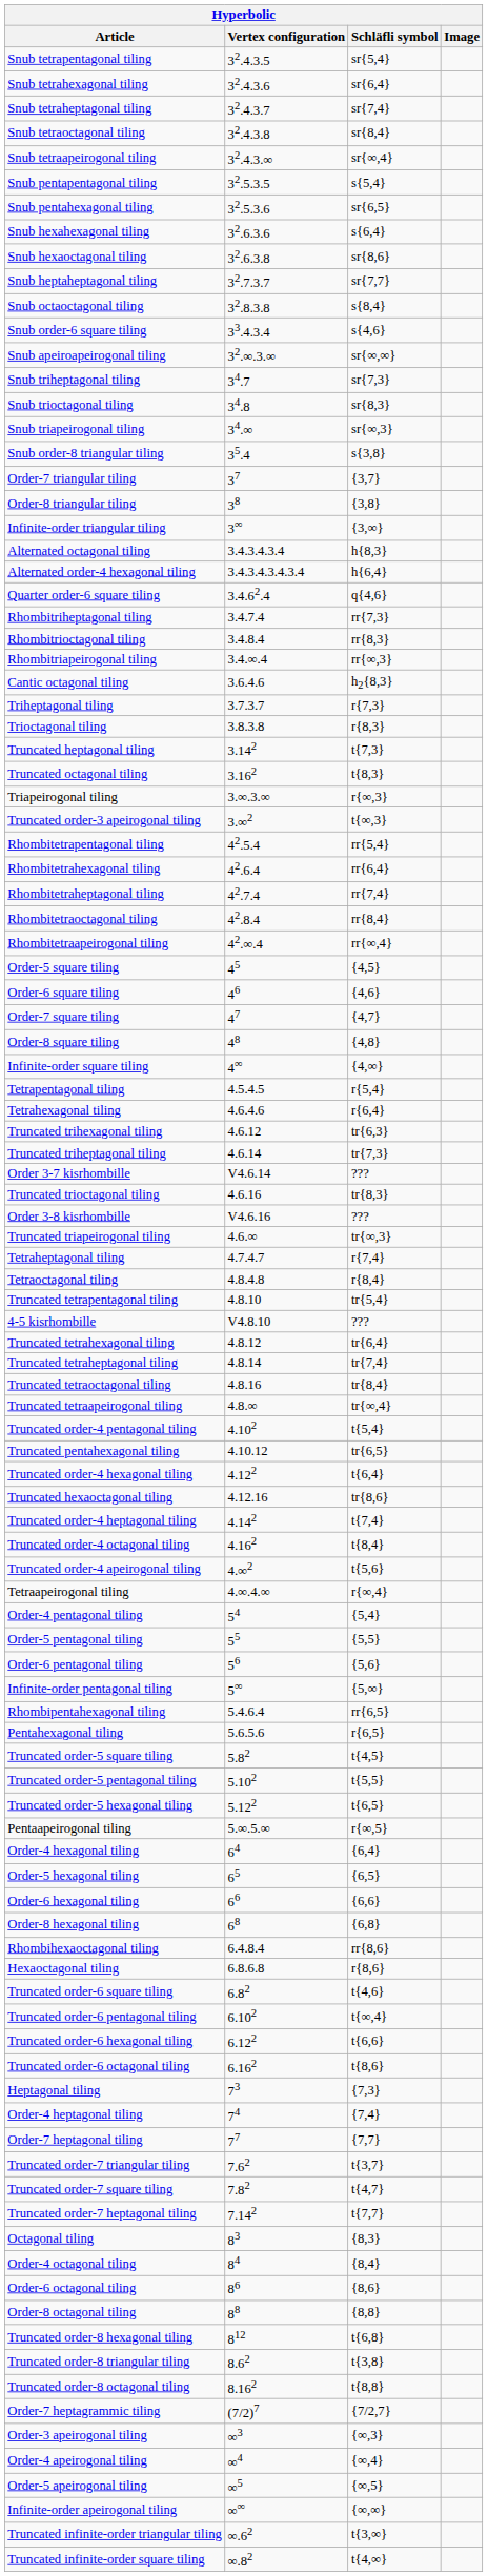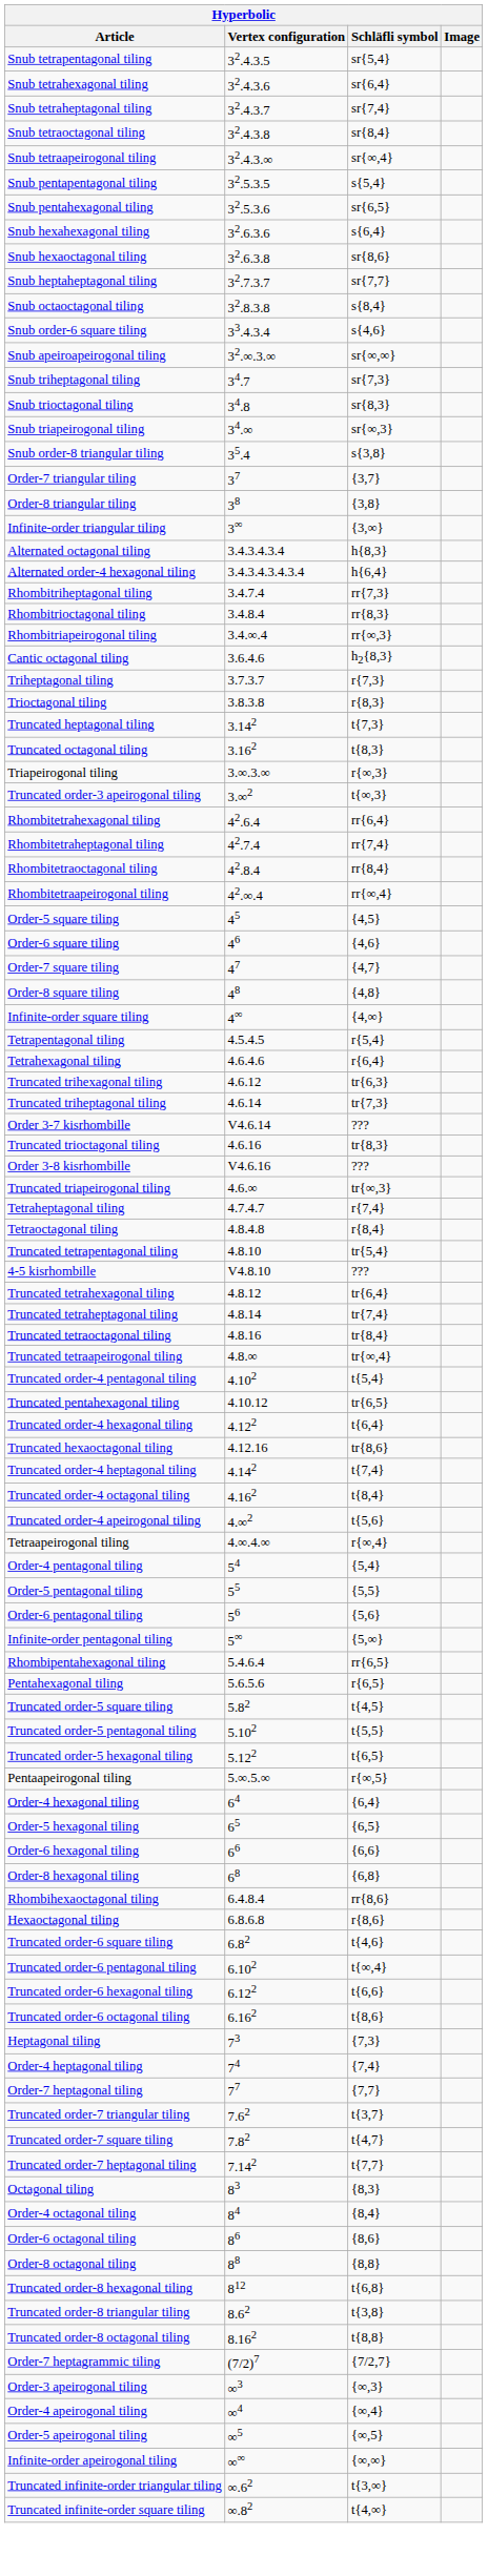 <table class="wikitable sortable">
 <tr>
 <th colspan="4"><a href='#'>Hyperbolic</a></th>
 </tr>
 <tr>
 <th>Article</th>
 <th>Vertex configuration</th>
 <th>Schläfli symbol</th>
 <th>Image</th>
 </tr>
 <tr>
 <td><a href='#'>Snub tetrapentagonal tiling</a></td>
 <td>3<sup>2</sup>.4.3.5</td>
 <td>sr{5,4}</td>
 <td></td>
 </tr>
 <tr>
 <td><a href='#'>Snub tetrahexagonal tiling</a></td>
 <td>3<sup>2</sup>.4.3.6</td>
 <td>sr{6,4}</td>
 <td></td>
 </tr>
 <tr>
 <td><a href='#'>Snub tetraheptagonal tiling</a></td>
 <td>3<sup>2</sup>.4.3.7</td>
 <td>sr{7,4}</td>
 <td></td>
 </tr>
 <tr>
 <td><a href='#'>Snub tetraoctagonal tiling</a></td>
 <td>3<sup>2</sup>.4.3.8</td>
 <td>sr{8,4}</td>
 <td></td>
 </tr>
 <tr>
 <td><a href='#'>Snub tetraapeirogonal tiling</a></td>
 <td>3<sup>2</sup>.4.3.∞</td>
 <td>sr{∞,4}</td>
 <td></td>
 </tr>
 <tr>
 <td><a href='#'>Snub pentapentagonal tiling</a></td>
 <td>3<sup>2</sup>.5.3.5</td>
 <td>s{5,4}</td>
 <td></td>
 </tr>
 <tr>
 <td><a href='#'>Snub pentahexagonal tiling</a></td>
 <td>3<sup>2</sup>.5.3.6</td>
 <td>sr{6,5}</td>
 <td></td>
 </tr>
 <tr>
 <td><a href='#'>Snub hexahexagonal tiling</a></td>
 <td>3<sup>2</sup>.6.3.6</td>
 <td>s{6,4}</td>
 <td></td>
 </tr>
 <tr>
 <td><a href='#'>Snub hexaoctagonal tiling</a></td>
 <td>3<sup>2</sup>.6.3.8</td>
 <td>sr{8,6}</td>
 <td></td>
 </tr>
 <tr>
 <td><a href='#'>Snub heptaheptagonal tiling</a></td>
 <td>3<sup>2</sup>.7.3.7</td>
 <td>sr{7,7}</td>
 <td></td>
 </tr>
 <tr>
 <td><a href='#'>Snub octaoctagonal tiling</a></td>
 <td>3<sup>2</sup>.8.3.8</td>
 <td>s{8,4}</td>
 <td></td>
 </tr>
 <tr>
 <td><a href='#'>Snub order-6 square tiling</a></td>
 <td>3<sup>3</sup>.4.3.4</td>
 <td>s{4,6}</td>
 <td></td>
 </tr>
 <tr>
 <td><a href='#'>Snub apeiroapeirogonal tiling</a></td>
 <td>3<sup>2</sup>.∞.3.∞</td>
 <td>sr{∞,∞}</td>
 <td></td>
 </tr>
 <tr>
 <td><a href='#'>Snub triheptagonal tiling</a></td>
 <td>3<sup>4</sup>.7</td>
 <td>sr{7,3}</td>
 <td></td>
 </tr>
 <tr>
 <td><a href='#'>Snub trioctagonal tiling</a></td>
 <td>3<sup>4</sup>.8</td>
 <td>sr{8,3}</td>
 <td></td>
 </tr>
 <tr>
 <td><a href='#'>Snub triapeirogonal tiling</a></td>
 <td>3<sup>4</sup>.∞</td>
 <td>sr{∞,3}</td>
 <td></td>
 </tr>
 <tr>
 <td><a href='#'>Snub order-8 triangular tiling</a></td>
 <td>3<sup>5</sup>.4</td>
 <td>s{3,8}</td>
 <td></td>
 </tr>
 <tr>
 <td><a href='#'>Order-7 triangular tiling</a></td>
 <td>3<sup>7</sup></td>
 <td>{3,7}</td>
 <td></td>
 </tr>
 <tr>
 <td><a href='#'>Order-8 triangular tiling</a></td>
 <td>3<sup>8</sup></td>
 <td>{3,8}</td>
 <td></td>
 </tr>
 <tr>
 <td><a href='#'>Infinite-order triangular tiling</a></td>
 <td>3<sup>∞</sup></td>
 <td>{3,∞}</td>
 <td></td>
 </tr>
 <tr>
 <td><a href='#'>Alternated octagonal tiling</a></td>
 <td>3.4.3.4.3.4</td>
 <td>h{8,3}</td>
 <td></td>
 </tr>
 <tr>
 <td><a href='#'>Alternated order-4 hexagonal tiling</a></td>
 <td>3.4.3.4.3.4.3.4</td>
 <td>h{6,4}</td>
 <td></td>
 </tr>
 <tr>
-<td><a href='#'>Quarter order-6 square tiling</a></td>
-<td>3.4.6<sup>2</sup>.4</td>
-<td>q{4,6}</td>
-<td></td>
-</tr>
-<tr>
 <td><a href='#'>Rhombitriheptagonal tiling</a></td>
 <td>3.4.7.4</td>
 <td>rr{7,3}</td>
 <td></td>
 </tr>
 <tr>
 <td><a href='#'>Rhombitrioctagonal tiling</a></td>
 <td>3.4.8.4</td>
 <td>rr{8,3}</td>
 <td></td>
 </tr>
 <tr>
 <td><a href='#'>Rhombitriapeirogonal tiling</a></td>
 <td>3.4.∞.4</td>
 <td>rr{∞,3}</td>
 <td></td>
 </tr>
 <tr>
 <td><a href='#'>Cantic octagonal tiling</a></td>
 <td>3.6.4.6</td>
 <td>h<sub>2</sub>{8,3}</td>
 <td></td>
 </tr>
 <tr>
 <td><a href='#'>Triheptagonal tiling</a></td>
 <td>3.7.3.7</td>
 <td>r{7,3}</td>
 <td></td>
 </tr>
 <tr>
 <td><a href='#'>Trioctagonal tiling</a></td>
 <td>3.8.3.8</td>
 <td>r{8,3}</td>
 <td></td>
 </tr>
 <tr>
 <td><a href='#'>Truncated heptagonal tiling</a></td>
 <td>3.14<sup>2</sup></td>
 <td>t{7,3}</td>
 <td></td>
 </tr>
 <tr>
 <td><a href='#'>Truncated octagonal tiling</a></td>
 <td>3.16<sup>2</sup></td>
 <td>t{8,3}</td>
 <td></td>
 </tr>
 <tr>
 <td>Triapeirogonal tiling</td>
 <td>3.∞.3.∞</td>
 <td>r{∞,3}</td>
 <td></td>
 </tr>
 <tr>
 <td><a href='#'>Truncated order-3 apeirogonal tiling</a></td>
 <td>3.∞<sup>2</sup></td>
 <td>t{∞,3}</td>
-<td></td>
-</tr>
-<tr>
-<td><a href='#'>Rhombitetrapentagonal tiling</a></td>
-<td>4<sup>2</sup>.5.4</td>
-<td>rr{5,4}</td>
 <td></td>
 </tr>
 <tr>
 <td><a href='#'>Rhombitetrahexagonal tiling</a></td>
 <td>4<sup>2</sup>.6.4</td>
 <td>rr{6,4}</td>
 <td></td>
 </tr>
 <tr>
 <td><a href='#'>Rhombitetraheptagonal tiling</a></td>
 <td>4<sup>2</sup>.7.4</td>
 <td>rr{7,4}</td>
 <td></td>
 </tr>
 <tr>
 <td><a href='#'>Rhombitetraoctagonal tiling</a></td>
 <td>4<sup>2</sup>.8.4</td>
 <td>rr{8,4}</td>
 <td></td>
 </tr>
 <tr>
 <td><a href='#'>Rhombitetraapeirogonal tiling</a></td>
 <td>4<sup>2</sup>.∞.4</td>
 <td>rr{∞,4}</td>
 <td></td>
 </tr>
 <tr>
 <td><a href='#'>Order-5 square tiling</a></td>
 <td>4<sup>5</sup></td>
 <td>{4,5}</td>
 <td></td>
 </tr>
 <tr>
 <td><a href='#'>Order-6 square tiling</a></td>
 <td>4<sup>6</sup></td>
 <td>{4,6}</td>
 <td></td>
 </tr>
 <tr>
 <td><a href='#'>Order-7 square tiling</a></td>
 <td>4<sup>7</sup></td>
 <td>{4,7}</td>
 <td></td>
 </tr>
 <tr>
 <td><a href='#'>Order-8 square tiling</a></td>
 <td>4<sup>8</sup></td>
 <td>{4,8}</td>
 <td></td>
 </tr>
 <tr>
 <td><a href='#'>Infinite-order square tiling</a></td>
 <td>4<sup>∞</sup></td>
 <td>{4,∞}</td>
 <td></td>
 </tr>
 <tr>
 <td><a href='#'>Tetrapentagonal tiling</a></td>
 <td>4.5.4.5</td>
 <td>r{5,4}</td>
 <td></td>
 </tr>
 <tr>
 <td><a href='#'>Tetrahexagonal tiling</a></td>
 <td>4.6.4.6</td>
 <td>r{6,4}</td>
 <td></td>
 </tr>
 <tr>
 <td><a href='#'>Truncated trihexagonal tiling</a></td>
 <td>4.6.12</td>
 <td>tr{6,3}</td>
 <td></td>
 </tr>
 <tr>
 <td><a href='#'>Truncated triheptagonal tiling</a></td>
 <td>4.6.14</td>
 <td>tr{7,3}</td>
 <td></td>
 </tr>
 <tr>
 <td><a href='#'>Order 3-7 kisrhombille</a></td>
 <td>V4.6.14</td>
 <td>???</td>
 <td></td>
 </tr>
 <tr>
 <td><a href='#'>Truncated trioctagonal tiling</a></td>
 <td>4.6.16</td>
 <td>tr{8,3}</td>
 <td></td>
 </tr>
 <tr>
 <td><a href='#'>Order 3-8 kisrhombille</a></td>
 <td>V4.6.16</td>
 <td>???</td>
 <td></td>
 </tr>
 <tr>
 <td><a href='#'>Truncated triapeirogonal tiling</a></td>
 <td>4.6.∞</td>
 <td>tr{∞,3}</td>
 <td></td>
 </tr>
 <tr>
 <td><a href='#'>Tetraheptagonal tiling</a></td>
 <td>4.7.4.7</td>
 <td>r{7,4}</td>
 <td></td>
 </tr>
 <tr>
 <td><a href='#'>Tetraoctagonal tiling</a></td>
 <td>4.8.4.8</td>
 <td>r{8,4}</td>
 <td></td>
 </tr>
 <tr>
 <td><a href='#'>Truncated tetrapentagonal tiling</a></td>
 <td>4.8.10</td>
 <td>tr{5,4}</td>
 <td></td>
 </tr>
 <tr>
 <td><a href='#'>4-5 kisrhombille</a></td>
 <td>V4.8.10</td>
 <td>???</td>
 <td></td>
 </tr>
 <tr>
 <td><a href='#'>Truncated tetrahexagonal tiling</a></td>
 <td>4.8.12</td>
 <td>tr{6,4}</td>
 <td></td>
 </tr>
 <tr>
 <td><a href='#'>Truncated tetraheptagonal tiling</a></td>
 <td>4.8.14</td>
 <td>tr{7,4}</td>
 <td></td>
 </tr>
 <tr>
 <td><a href='#'>Truncated tetraoctagonal tiling</a></td>
 <td>4.8.16</td>
 <td>tr{8,4}</td>
 <td></td>
 </tr>
 <tr>
 <td><a href='#'>Truncated tetraapeirogonal tiling</a></td>
 <td>4.8.∞</td>
 <td>tr{∞,4}</td>
 <td></td>
 </tr>
 <tr>
 <td><a href='#'>Truncated order-4 pentagonal tiling</a></td>
 <td>4.10<sup>2</sup></td>
 <td>t{5,4}</td>
 <td></td>
 </tr>
 <tr>
 <td><a href='#'>Truncated pentahexagonal tiling</a></td>
 <td>4.10.12</td>
 <td>tr{6,5}</td>
 <td></td>
 </tr>
 <tr>
 <td><a href='#'>Truncated order-4 hexagonal tiling</a></td>
 <td>4.12<sup>2</sup></td>
 <td>t{6,4}</td>
 <td></td>
 </tr>
 <tr>
 <td><a href='#'>Truncated hexaoctagonal tiling</a></td>
 <td>4.12.16</td>
 <td>tr{8,6}</td>
 <td></td>
 </tr>
 <tr>
 <td><a href='#'>Truncated order-4 heptagonal tiling</a></td>
 <td>4.14<sup>2</sup></td>
 <td>t{7,4}</td>
 <td></td>
 </tr>
 <tr>
 <td><a href='#'>Truncated order-4 octagonal tiling</a></td>
 <td>4.16<sup>2</sup></td>
 <td>t{8,4}</td>
 <td></td>
 </tr>
 <tr>
 <td><a href='#'>Truncated order-4 apeirogonal tiling</a></td>
 <td>4.∞<sup>2</sup></td>
 <td>t{5,6}</td>
 <td></td>
 </tr>
 <tr>
 <td>Tetraapeirogonal tiling</td>
 <td>4.∞.4.∞</td>
 <td>r{∞,4}</td>
 <td></td>
 </tr>
 <tr>
 <td><a href='#'>Order-4 pentagonal tiling</a></td>
 <td>5<sup>4</sup></td>
 <td>{5,4}</td>
 <td></td>
 </tr>
 <tr>
 <td><a href='#'>Order-5 pentagonal tiling</a></td>
 <td>5<sup>5</sup></td>
 <td>{5,5}</td>
 <td></td>
 </tr>
 <tr>
 <td><a href='#'>Order-6 pentagonal tiling</a></td>
 <td>5<sup>6</sup></td>
 <td>{5,6}</td>
 <td></td>
 </tr>
 <tr>
 <td><a href='#'>Infinite-order pentagonal tiling</a></td>
 <td>5<sup>∞</sup></td>
 <td>{5,∞}</td>
 <td></td>
 </tr>
 <tr>
 <td><a href='#'>Rhombipentahexagonal tiling</a></td>
 <td>5.4.6.4</td>
 <td>rr{6,5}</td>
 <td></td>
 </tr>
 <tr>
 <td><a href='#'>Pentahexagonal tiling</a></td>
 <td>5.6.5.6</td>
 <td>r{6,5}</td>
 <td></td>
 </tr>
 <tr>
 <td><a href='#'>Truncated order-5 square tiling</a></td>
 <td>5.8<sup>2</sup></td>
 <td>t{4,5}</td>
 <td></td>
 </tr>
 <tr>
 <td><a href='#'>Truncated order-5 pentagonal tiling</a></td>
 <td>5.10<sup>2</sup></td>
 <td>t{5,5}</td>
 <td></td>
 </tr>
 <tr>
 <td><a href='#'>Truncated order-5 hexagonal tiling</a></td>
 <td>5.12<sup>2</sup></td>
 <td>t{6,5}</td>
 <td></td>
 </tr>
 <tr>
 <td>Pentaapeirogonal tiling</td>
 <td>5.∞.5.∞</td>
 <td>r{∞,5}</td>
 <td></td>
 </tr>
 <tr>
 <td><a href='#'>Order-4 hexagonal tiling</a></td>
 <td>6<sup>4</sup></td>
 <td>{6,4}</td>
 <td></td>
 </tr>
 <tr>
 <td><a href='#'>Order-5 hexagonal tiling</a></td>
 <td>6<sup>5</sup></td>
 <td>{6,5}</td>
 <td></td>
 </tr>
 <tr>
 <td><a href='#'>Order-6 hexagonal tiling</a></td>
 <td>6<sup>6</sup></td>
 <td>{6,6}</td>
 <td></td>
 </tr>
 <tr>
 <td><a href='#'>Order-8 hexagonal tiling</a></td>
 <td>6<sup>8</sup></td>
 <td>{6,8}</td>
 <td></td>
 </tr>
 <tr>
 <td><a href='#'>Rhombihexaoctagonal tiling</a></td>
 <td>6.4.8.4</td>
 <td>rr{8,6}</td>
 <td></td>
 </tr>
 <tr>
 <td><a href='#'>Hexaoctagonal tiling</a></td>
 <td>6.8.6.8</td>
 <td>r{8,6}</td>
 <td></td>
 </tr>
 <tr>
 <td><a href='#'>Truncated order-6 square tiling</a></td>
 <td>6.8<sup>2</sup></td>
 <td>t{4,6}</td>
 <td></td>
 </tr>
 <tr>
 <td><a href='#'>Truncated order-6 pentagonal tiling</a></td>
 <td>6.10<sup>2</sup></td>
 <td>t{∞,4}</td>
 <td></td>
 </tr>
 <tr>
 <td><a href='#'>Truncated order-6 hexagonal tiling</a></td>
 <td>6.12<sup>2</sup></td>
 <td>t{6,6}</td>
 <td></td>
 </tr>
 <tr>
 <td><a href='#'>Truncated order-6 octagonal tiling</a></td>
 <td>6.16<sup>2</sup></td>
 <td>t{8,6}</td>
 <td></td>
 </tr>
 <tr>
 <td><a href='#'>Heptagonal tiling</a></td>
 <td>7<sup>3</sup></td>
 <td>{7,3}</td>
 <td></td>
 </tr>
 <tr>
 <td><a href='#'>Order-4 heptagonal tiling</a></td>
 <td>7<sup>4</sup></td>
 <td>{7,4}</td>
 <td></td>
 </tr>
 <tr>
 <td><a href='#'>Order-7 heptagonal tiling</a></td>
 <td>7<sup>7</sup></td>
 <td>{7,7}</td>
 <td></td>
 </tr>
 <tr>
 <td><a href='#'>Truncated order-7 triangular tiling</a></td>
 <td>7.6<sup>2</sup></td>
 <td>t{3,7}</td>
 <td></td>
 </tr>
 <tr>
 <td><a href='#'>Truncated order-7 square tiling</a></td>
 <td>7.8<sup>2</sup></td>
 <td>t{4,7}</td>
 <td></td>
 </tr>
 <tr>
 <td><a href='#'>Truncated order-7 heptagonal tiling</a></td>
 <td>7.14<sup>2</sup></td>
 <td>t{7,7}</td>
 <td></td>
 </tr>
 <tr>
 <td><a href='#'>Octagonal tiling</a></td>
 <td>8<sup>3</sup></td>
 <td>{8,3}</td>
 <td></td>
 </tr>
 <tr>
 <td><a href='#'>Order-4 octagonal tiling</a></td>
 <td>8<sup>4</sup></td>
 <td>{8,4}</td>
 <td></td>
 </tr>
 <tr>
 <td><a href='#'>Order-6 octagonal tiling</a></td>
 <td>8<sup>6</sup></td>
 <td>{8,6}</td>
 <td></td>
 </tr>
 <tr>
 <td><a href='#'>Order-8 octagonal tiling</a></td>
 <td>8<sup>8</sup></td>
 <td>{8,8}</td>
 <td></td>
 </tr>
 <tr>
 <td><a href='#'>Truncated order-8 hexagonal tiling</a></td>
 <td>8<sup>12</sup></td>
 <td>t{6,8}</td>
 <td></td>
 </tr>
 <tr>
 <td><a href='#'>Truncated order-8 triangular tiling</a></td>
 <td>8.6<sup>2</sup></td>
 <td>t{3,8}</td>
 <td></td>
 </tr>
 <tr>
 <td><a href='#'>Truncated order-8 octagonal tiling</a></td>
 <td>8.16<sup>2</sup></td>
 <td>t{8,8}</td>
 <td></td>
 </tr>
 <tr>
 <td><a href='#'>Order-7 heptagrammic tiling</a></td>
 <td>(7/2)<sup>7</sup></td>
 <td>{7/2,7}</td>
 <td></td>
 </tr>
 <tr>
 <td><a href='#'>Order-3 apeirogonal tiling</a></td>
 <td>∞<sup>3</sup></td>
 <td>{∞,3}</td>
 <td></td>
 </tr>
 <tr>
 <td><a href='#'>Order-4 apeirogonal tiling</a></td>
 <td>∞<sup>4</sup></td>
 <td>{∞,4}</td>
 <td></td>
 </tr>
 <tr>
 <td><a href='#'>Order-5 apeirogonal tiling</a></td>
 <td>∞<sup>5</sup></td>
 <td>{∞,5}</td>
 <td></td>
 </tr>
 <tr>
 <td><a href='#'>Infinite-order apeirogonal tiling</a></td>
 <td>∞<sup>∞</sup></td>
 <td>{∞,∞}</td>
 <td></td>
 </tr>
 <tr>
 <td><a href='#'>Truncated infinite-order triangular tiling</a></td>
 <td>∞.6<sup>2</sup></td>
 <td>t{3,∞}</td>
 <td></td>
 </tr>
 <tr>
 <td><a href='#'>Truncated infinite-order square tiling</a></td>
 <td>∞.8<sup>2</sup></td>
 <td>t{4,∞}</td>
 <td></td>
 </tr>
 </table>
